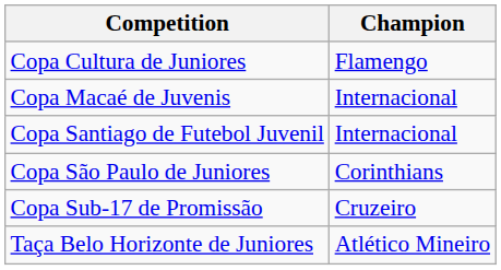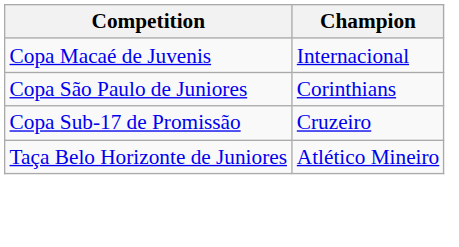 <table class="wikitable">
 <tr>
 <th>Competition</th>
 <th>Champion</th>
 </tr>
 <tr>
-<td><a href='#'>Copa Cultura de Juniores</a></td>
-<td><a href='#'>Flamengo</a></td>
-</tr>
-<tr>
 <td><a href='#'>Copa Macaé de Juvenis</a></td>
-<td><a href='#'>Internacional</a></td>
-</tr>
-<tr>
-<td><a href='#'>Copa Santiago de Futebol Juvenil</a></td>
 <td><a href='#'>Internacional</a></td>
 </tr>
 <tr>
 <td><a href='#'>Copa São Paulo de Juniores</a></td>
 <td><a href='#'>Corinthians</a></td>
 </tr>
 <tr>
 <td><a href='#'>Copa Sub-17 de Promissão</a></td>
 <td><a href='#'>Cruzeiro</a></td>
 </tr>
 <tr>
 <td><a href='#'>Taça Belo Horizonte de Juniores</a></td>
 <td><a href='#'>Atlético Mineiro</a></td>
 </tr>
 </table>
